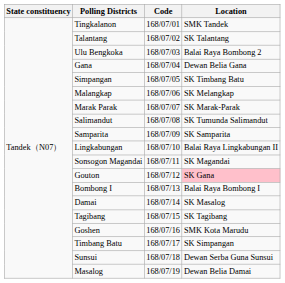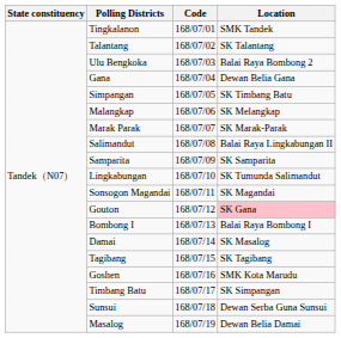 <table class="wikitable sortable mw-collapsible" style="white-space:nowrap;font-size:85%">
 <tr>
 <th>State constituency</th>
 <th>Polling Districts</th>
 <th>Code</th>
 <th>Location</th>
 </tr>
 <tr>
 <td rowspan="19">Tandek（N07）</td>
 <td>Tingkalanon</td>
 <td>168/07/01</td>
 <td>SMK Tandek</td>
 </tr>
 <tr>
 <td>Talantang</td>
 <td>168/07/02</td>
 <td>SK Talantang</td>
 </tr>
 <tr>
 <td>Ulu Bengkoka</td>
 <td>168/07/03</td>
 <td>Balai Raya Bombong 2</td>
 </tr>
 <tr>
 <td>Gana</td>
 <td>168/07/04</td>
 <td>Dewan Belia Gana</td>
 </tr>
 <tr>
 <td>Simpangan</td>
 <td>168/07/05</td>
 <td>SK Timbang Batu</td>
 </tr>
 <tr>
 <td>Malangkap</td>
 <td>168/07/06</td>
 <td>SK Melangkap</td>
 </tr>
 <tr>
 <td>Marak Parak</td>
 <td>168/07/07</td>
 <td>SK Marak-Parak</td>
 </tr>
 <tr>
 <td>Salimandut</td>
 <td>168/07/08</td>
-<td>SK Tumunda Salimandut</td>
+<td>Balai Raya Lingkabungan II</td>
 </tr>
 <tr>
 <td>Samparita</td>
 <td>168/07/09</td>
 <td>SK Samparita</td>
 </tr>
 <tr>
 <td>Lingkabungan</td>
 <td>168/07/10</td>
-<td>Balai Raya Lingkabungan II</td>
+<td>SK Tumunda Salimandut</td>
 </tr>
 <tr>
 <td>Sonsogon Magandai</td>
 <td>168/07/11</td>
 <td>SK Magandai</td>
 </tr>
 <tr>
 <td>Gouton</td>
 <td>168/07/12</td>
 <td style="background: pink;">SK Gana</td>
 </tr>
 <tr>
 <td>Bombong I</td>
 <td>168/07/13</td>
 <td>Balai Raya Bombong I</td>
 </tr>
 <tr>
 <td>Damai</td>
 <td>168/07/14</td>
 <td>SK Masalog</td>
 </tr>
 <tr>
 <td>Tagibang</td>
 <td>168/07/15</td>
 <td>SK Tagibang</td>
 </tr>
 <tr>
 <td>Goshen</td>
 <td>168/07/16</td>
 <td>SMK Kota Marudu</td>
 </tr>
 <tr>
 <td>Timbang Batu</td>
 <td>168/07/17</td>
 <td>SK Simpangan</td>
 </tr>
 <tr>
 <td>Sunsui</td>
 <td>168/07/18</td>
 <td>Dewan Serba Guna Sunsui</td>
 </tr>
 <tr>
 <td>Masalog</td>
 <td>168/07/19</td>
 <td>Dewan Belia Damai</td>
 </tr>
 </table>
